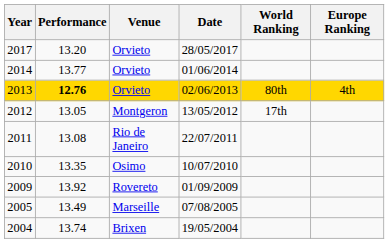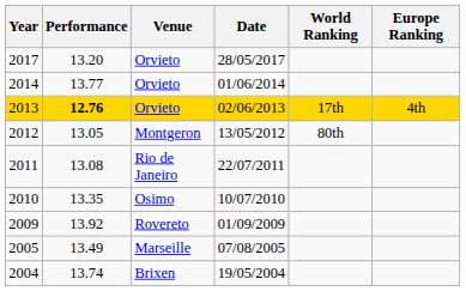 <table class="wikitable" width=50% style="font-size:90%; text-align:center;">
 <tr>
 <th>Year</th>
 <th>Performance</th>
 <th>Venue</th>
 <th>Date</th>
 <th>World Ranking</th>
 <th>Europe Ranking</th>
 </tr>
 <tr>
 <td>2017</td>
 <td>13.20</td>
 <td align=left> <a href='#'>Orvieto</a></td>
 <td>28/05/2017</td>
 <td></td>
 <td></td>
 </tr>
 <tr>
 <td>2014</td>
 <td>13.77</td>
 <td align=left> <a href='#'>Orvieto</a></td>
 <td>01/06/2014</td>
 <td></td>
 <td></td>
 </tr>
 <tr bgcolor=gold>
 <td>2013</td>
 <td><strong>12.76</strong></td>
 <td align=left> <a href='#'>Orvieto</a></td>
 <td>02/06/2013</td>
-<td>80th</td>
+<td>17th</td>
 <td>4th</td>
 </tr>
 <tr>
 <td>2012</td>
 <td>13.05</td>
 <td align=left> <a href='#'>Montgeron</a></td>
 <td>13/05/2012</td>
-<td>17th</td>
+<td>80th</td>
 <td></td>
 </tr>
 <tr>
 <td>2011</td>
 <td>13.08</td>
 <td align=left> <a href='#'>Rio de Janeiro</a></td>
 <td>22/07/2011</td>
 <td></td>
 <td></td>
 </tr>
 <tr>
 <td>2010</td>
 <td>13.35</td>
 <td align=left> <a href='#'>Osimo</a></td>
 <td>10/07/2010</td>
 <td></td>
 <td></td>
 </tr>
 <tr>
 <td>2009</td>
 <td>13.92</td>
 <td align=left> <a href='#'>Rovereto</a></td>
 <td>01/09/2009</td>
 <td></td>
 <td></td>
 </tr>
 <tr>
 <td>2005</td>
 <td>13.49</td>
 <td align=left> <a href='#'>Marseille</a></td>
 <td>07/08/2005</td>
 <td></td>
 <td></td>
 </tr>
 <tr>
 <td>2004</td>
 <td>13.74</td>
 <td align=left> <a href='#'>Brixen</a></td>
 <td>19/05/2004</td>
 <td></td>
 <td></td>
 </tr>
 </table>
